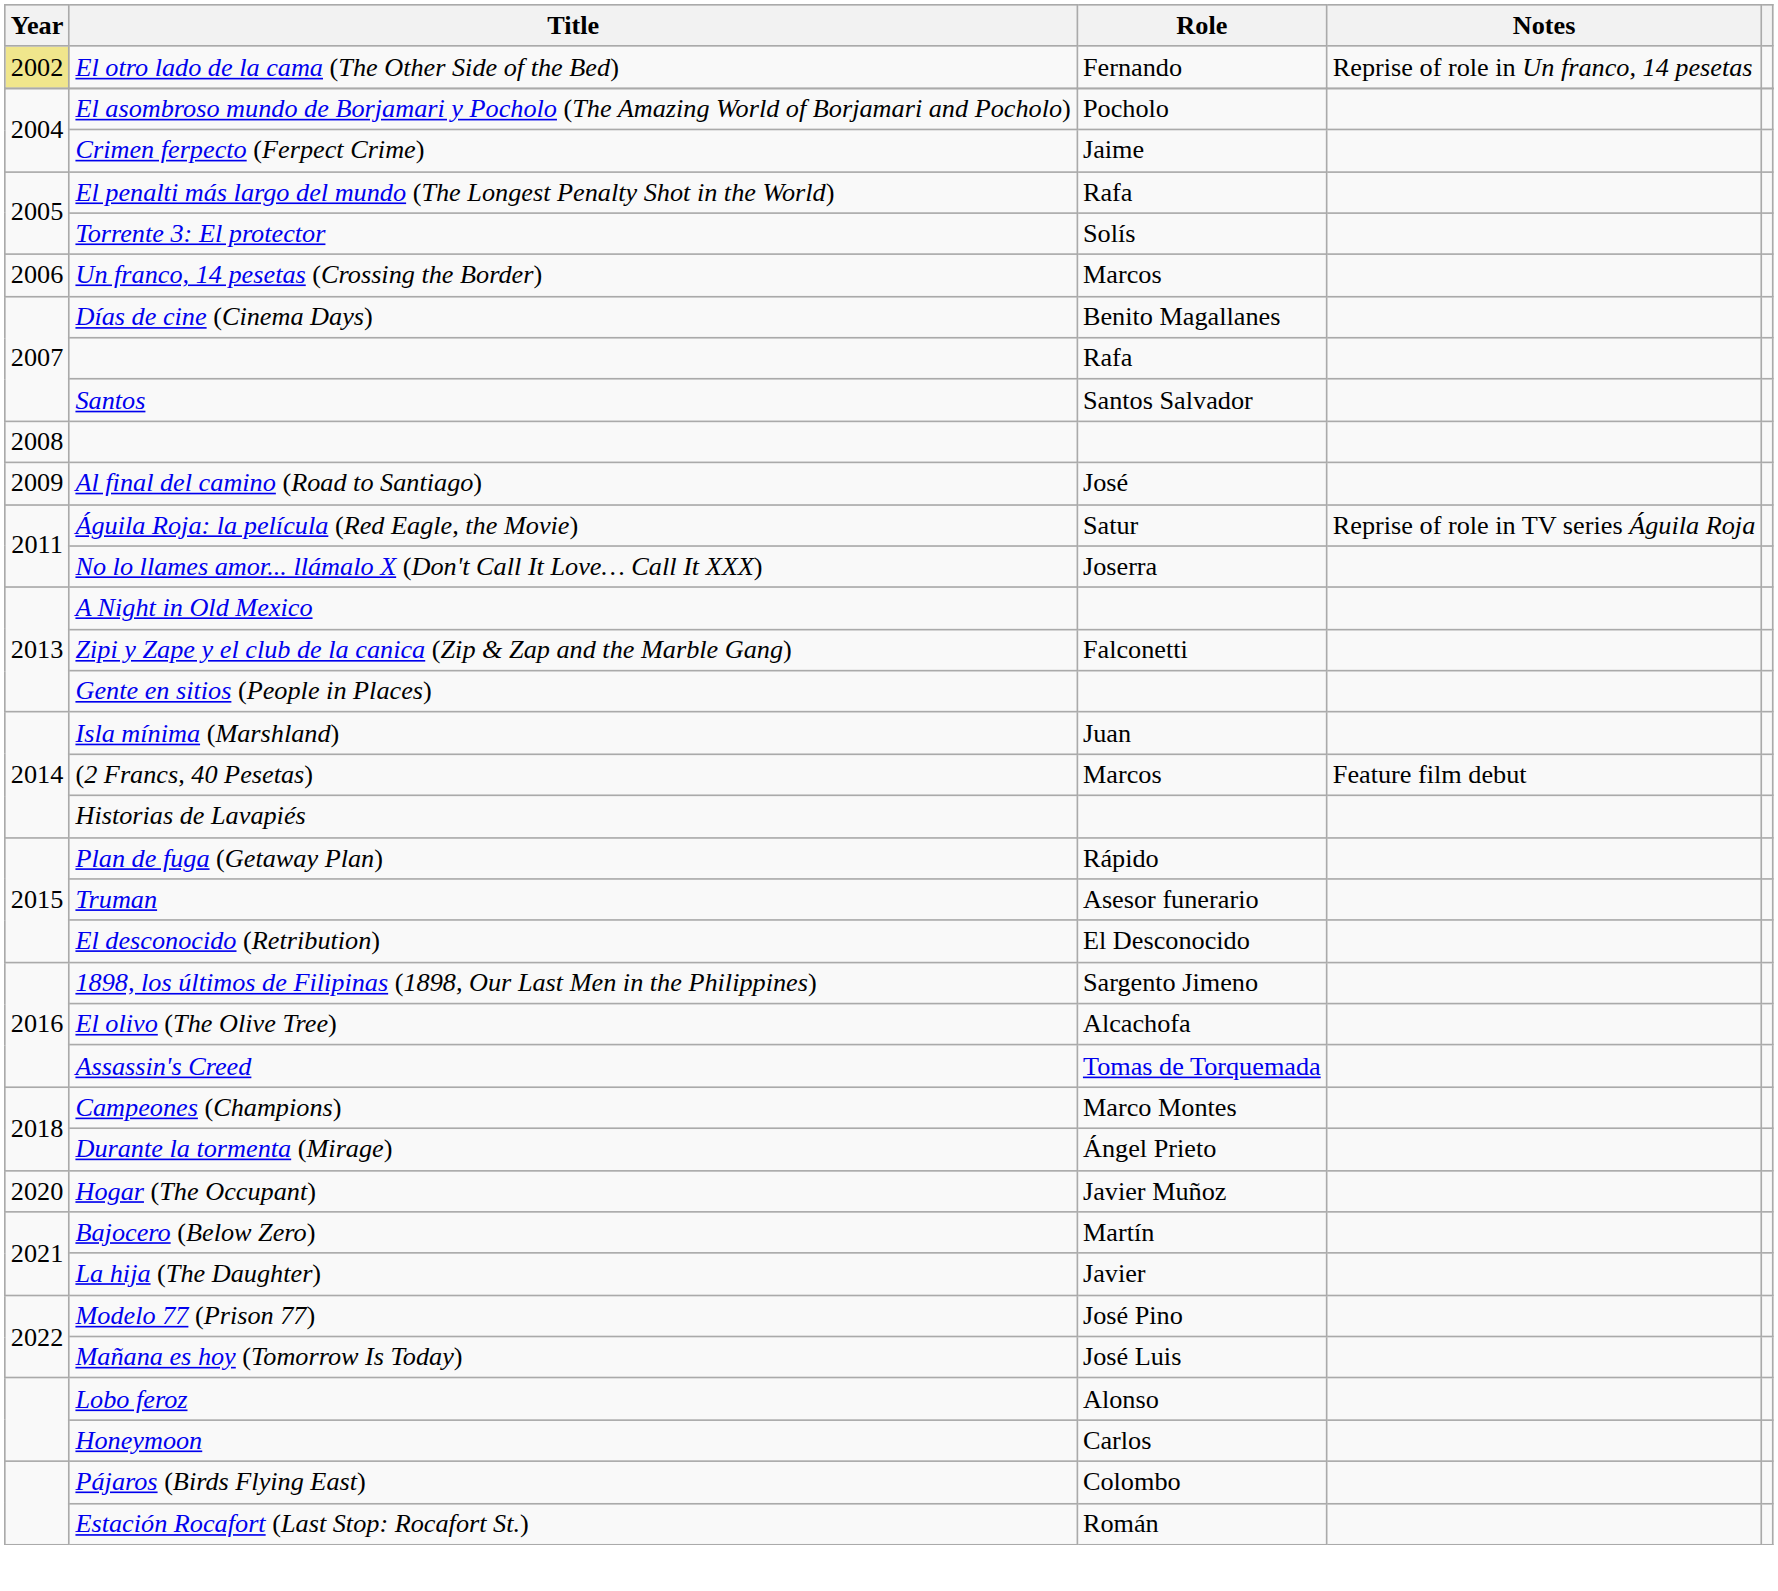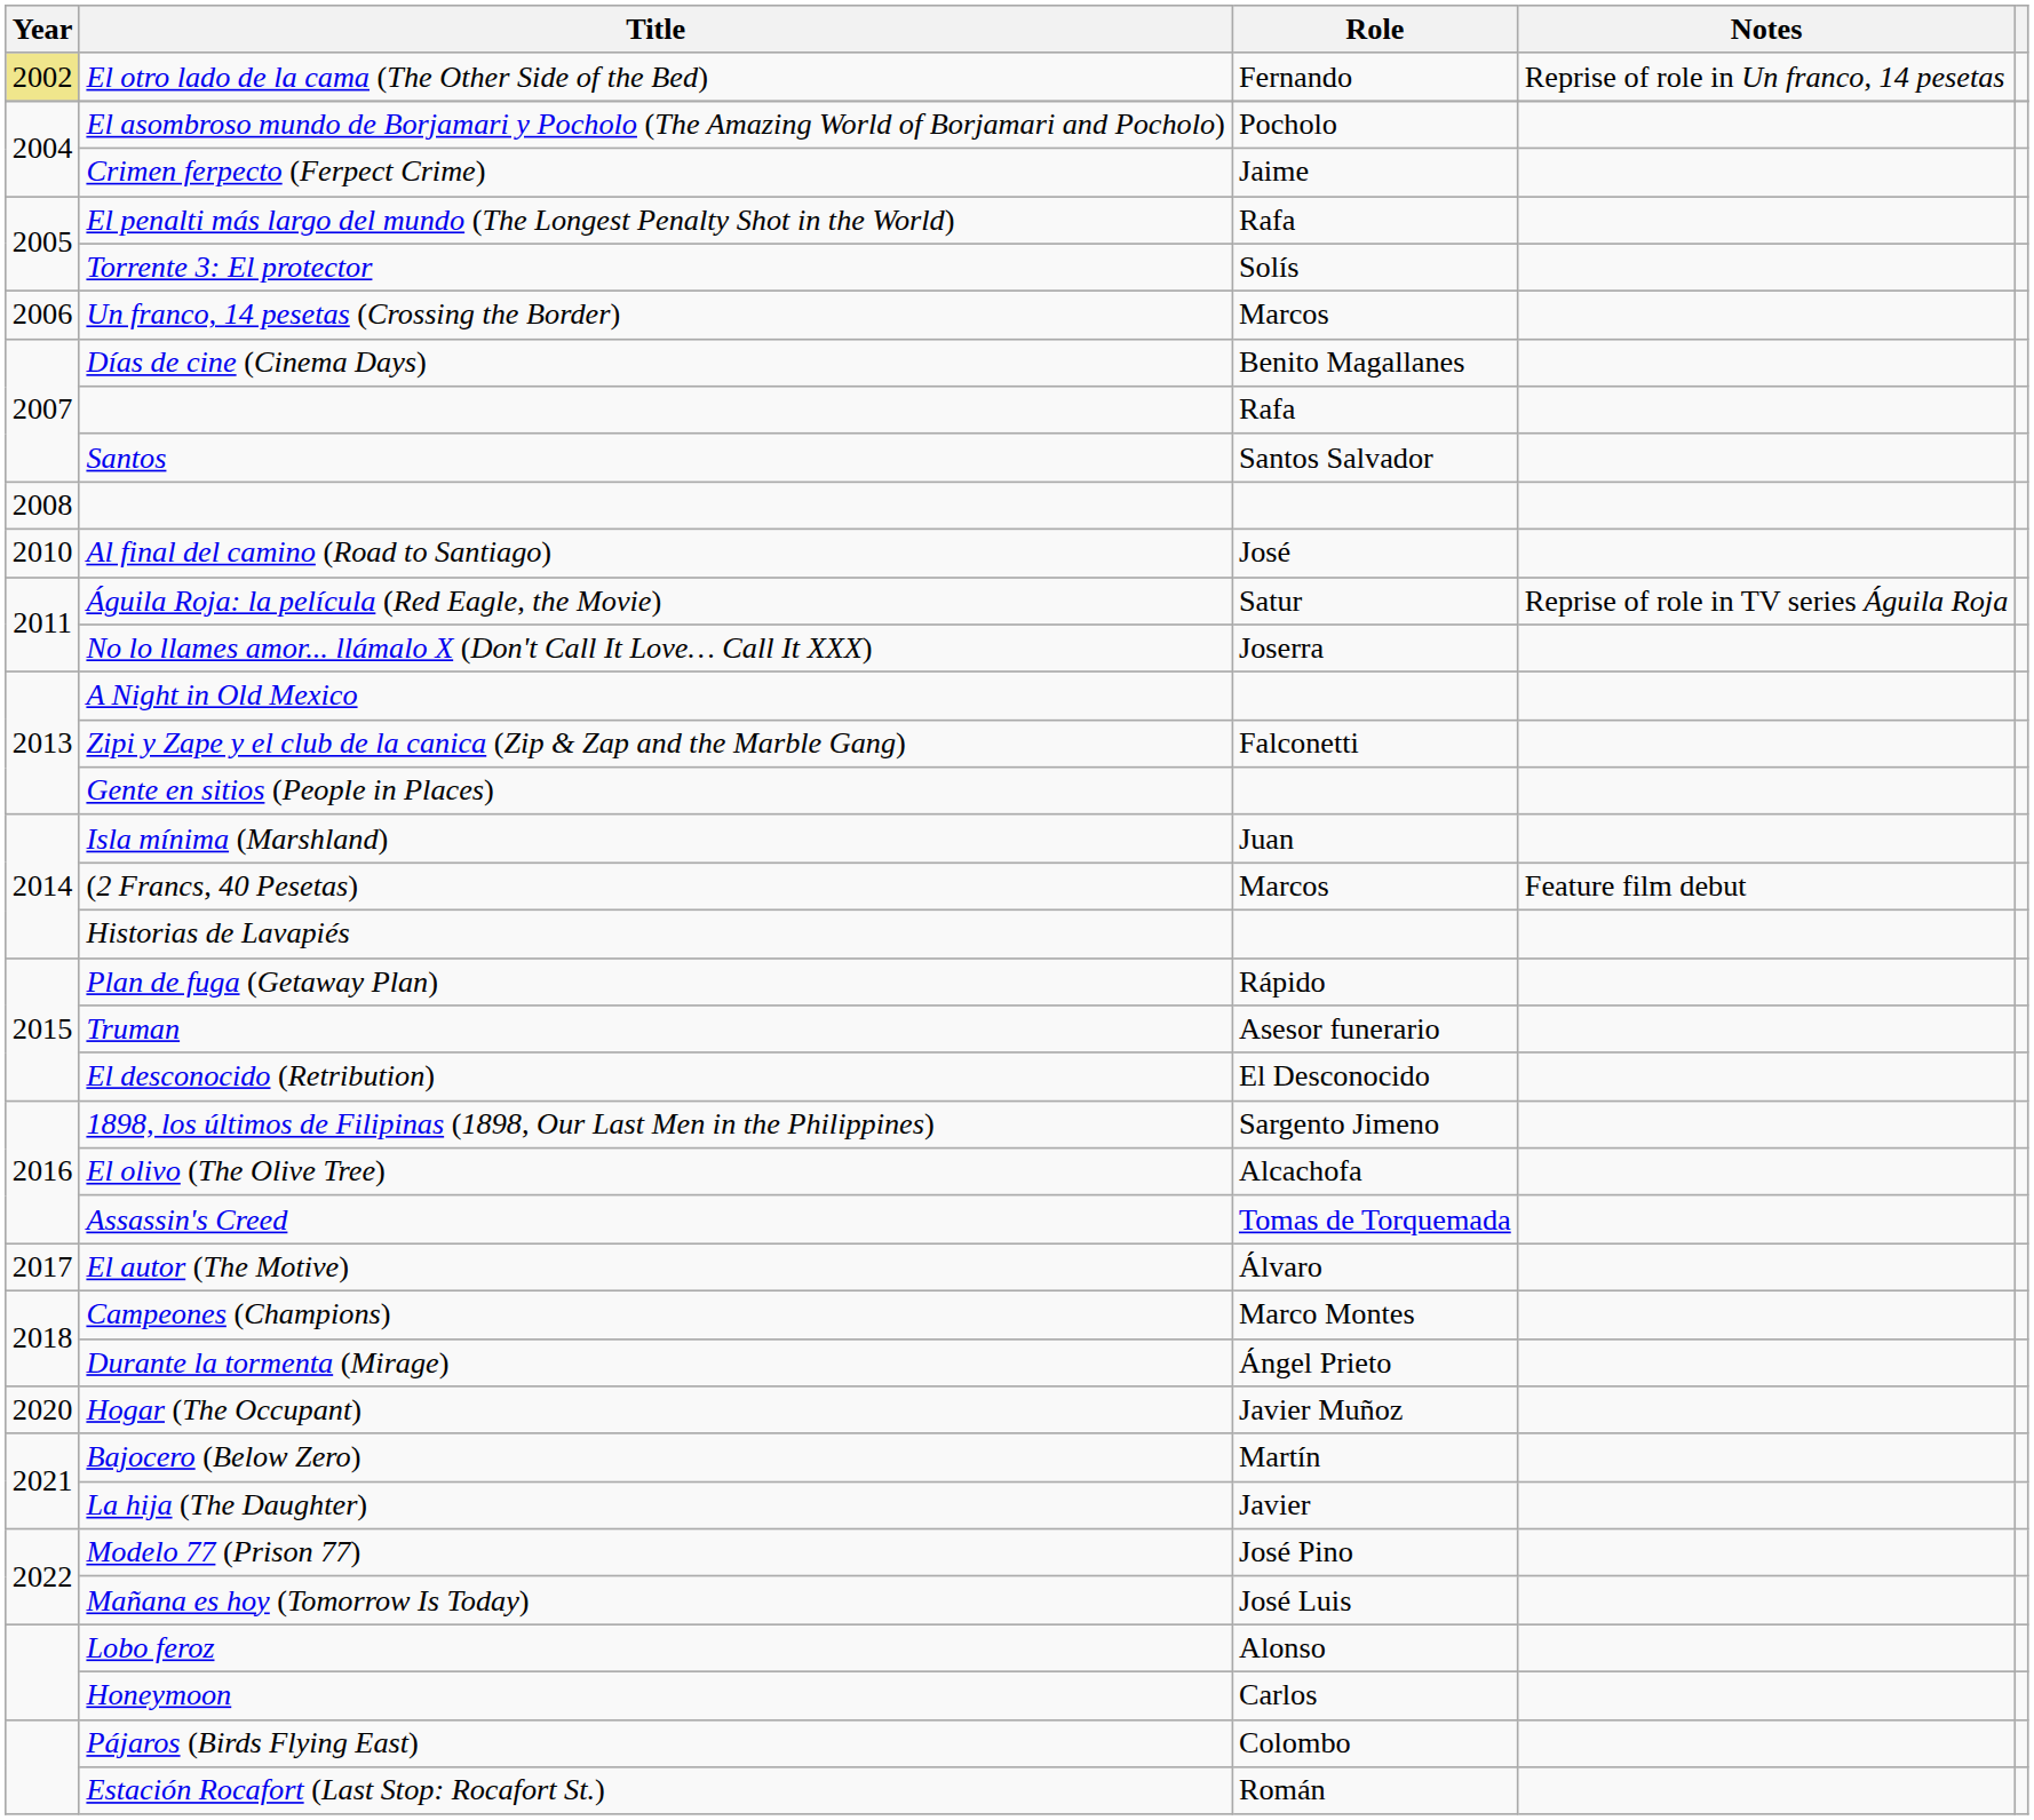 <table class="wikitable sortable">
 <tr>
 <th>Year</th>
 <th>Title</th>
 <th>Role</th>
 <th>Notes</th>
 <th class = "unsortable"></th>
 </tr>
 <tr>
 <td align = "center" style="background: khaki;">2002</td>
 <td><em><a href='#'>El otro lado de la cama</a></em> (<em>The Other Side of the Bed</em>)</td>
 <td>Fernando</td>
 <td>Reprise of role in <em>Un franco, 14 pesetas</em></td>
 <td aligN = "center"></td>
 </tr>
 <tr>
 </tr>
 <tr>
 </tr>
 <tr>
 <td align = "center" rowspan = "2">2004</td>
 <td><em><a href='#'>El asombroso mundo de Borjamari y Pocholo</a></em> (<em>The Amazing World of Borjamari and Pocholo</em>)</td>
 <td>Pocholo</td>
 <td></td>
 <td align = "center"></td>
 </tr>
 <tr>
 <td><em><a href='#'>Crimen ferpecto</a></em> (<em>Ferpect Crime</em>)</td>
 <td>Jaime</td>
 <td></td>
 <td align = "center"></td>
 </tr>
 <tr>
 <td align= "center" rowspan = "2">2005</td>
 <td><em><a href='#'>El penalti más largo del mundo</a></em> (<em>The Longest Penalty Shot in the World</em>)</td>
 <td>Rafa</td>
 <td></td>
 <td align = "center"></td>
 </tr>
 <tr>
 <td><em><a href='#'>Torrente 3: El protector</a></em></td>
 <td>Solís</td>
 <td></td>
 <td align = "center"></td>
 </tr>
 <tr>
 <td align = "center">2006</td>
 <td><em><a href='#'>Un franco, 14 pesetas</a></em> (<em>Crossing the Border</em>)</td>
 <td>Marcos</td>
 <td></td>
 <td align = "center"></td>
 </tr>
 <tr>
 <td align = "center" rowspan = "3">2007</td>
 <td><em><a href='#'>Días de cine</a></em> (<em>Cinema Days</em>)</td>
 <td>Benito Magallanes</td>
 <td></td>
 <td align = "center"></td>
 </tr>
 <tr>
 <td><em></em></td>
 <td>Rafa</td>
 <td></td>
 <td align = "center"></td>
 </tr>
 <tr>
 <td><em><a href='#'>Santos</a></em></td>
 <td>Santos Salvador</td>
 <td></td>
 <td align = "center"></td>
 </tr>
 <tr>
 <td align = "center">2008</td>
 <td><em></em></td>
 <td></td>
 <td></td>
 <td align = "center"></td>
 </tr>
 <tr>
-<td align = "center">2009</td>
+<td align = "center">2010</td>
 <td><em><a href='#'>Al final del camino</a></em> (<em>Road to Santiago</em>)</td>
 <td>José</td>
 <td></td>
 <td align = "center"></td>
 </tr>
 <tr>
 <td rowspan = "2" align = "center">2011</td>
 <td><em><a href='#'>Águila Roja: la película</a></em> (<em>Red Eagle, the Movie</em>)</td>
 <td>Satur</td>
 <td>Reprise of role in TV series <em>Águila Roja</em></td>
 <td align = "center"></td>
 </tr>
 <tr>
 <td><em><a href='#'>No lo llames amor... llámalo X</a></em> (<em>Don't Call It Love… Call It XXX</em>)</td>
 <td>Joserra</td>
 <td></td>
 <td align = "center"></td>
 </tr>
 <tr>
 <td rowspan="3" align = "center">2013</td>
 <td><em><a href='#'>A Night in Old Mexico</a></em></td>
 <td></td>
 <td></td>
 <td align = "center"></td>
 </tr>
 <tr>
 <td><em><a href='#'>Zipi y Zape y el club de la canica</a></em> (<em>Zip & Zap and the Marble Gang</em>)</td>
 <td>Falconetti</td>
 <td></td>
 <td align = "center"></td>
 </tr>
 <tr>
 <td><em><a href='#'>Gente en sitios</a></em> (<em>People in Places</em>)</td>
 <td></td>
 <td></td>
 <td align = "center"></td>
 </tr>
 <tr>
 <td rowspan="3" align = "center">2014</td>
 <td><em><a href='#'>Isla mínima</a></em> (<em>Marshland</em>)</td>
 <td>Juan</td>
 <td></td>
 <td align = "center"></td>
 </tr>
 <tr>
 <td><em></em> (<em>2 Francs, 40 Pesetas</em>)</td>
 <td>Marcos</td>
 <td>Feature film debut</td>
 <td align = "center"></td>
 </tr>
 <tr>
 <td><em>Historias de Lavapiés</em></td>
 <td></td>
 <td></td>
 <td align = "center"></td>
 </tr>
 <tr>
 <td rowspan="3" align = "center">2015</td>
 <td><em><a href='#'>Plan de fuga</a></em> (<em>Getaway Plan</em>)</td>
 <td>Rápido</td>
 <td></td>
 <td align = "center"></td>
 </tr>
 <tr>
 <td><em><a href='#'>Truman</a></em></td>
 <td>Asesor funerario</td>
 <td></td>
 <td align = "center"></td>
 </tr>
 <tr>
 <td><em><a href='#'>El desconocido</a></em> (<em>Retribution</em>)</td>
 <td>El Desconocido</td>
 <td></td>
 <td align = "center"></td>
 </tr>
 <tr>
 <td rowspan="3" align = "center">2016</td>
 <td><em><a href='#'>1898, los últimos de Filipinas</a></em> (<em>1898, Our Last Men in the Philippines</em>)</td>
 <td>Sargento Jimeno</td>
 <td></td>
 <td align = "center"></td>
 </tr>
 <tr>
 <td><em><a href='#'>El olivo</a></em> (<em>The Olive Tree</em>)</td>
 <td>Alcachofa</td>
 <td></td>
 <td align = "center"></td>
 </tr>
 <tr>
 <td><em><a href='#'>Assassin's Creed</a></em></td>
 <td><a href='#'>Tomas de Torquemada</a></td>
 <td></td>
 <td align = "center"></td>
 </tr>
 <tr>
+<td align = "center">2017</td>
+<td><em><a href='#'>El autor</a></em> (<em>The Motive</em>)</td>
+<td>Álvaro</td>
+<td></td>
+<td align = "center"></td>
+</tr>
+<tr>
 <td rowspan="2" align = "center">2018</td>
 <td><em><a href='#'>Campeones</a></em> (<em>Champions</em>)</td>
 <td>Marco Montes</td>
 <td></td>
 <td align = "center"></td>
 </tr>
 <tr>
 <td><em><a href='#'>Durante la tormenta</a></em> (<em>Mirage</em>)</td>
 <td>Ángel Prieto</td>
 <td></td>
 <td align = "center"></td>
 </tr>
 <tr>
 <td align = "center">2020</td>
 <td><em><a href='#'>Hogar</a></em> (<em>The Occupant</em>)</td>
 <td>Javier Muñoz</td>
 <td></td>
 <td align = "center"></td>
 </tr>
 <tr>
 <td align = "center" rowspan="2">2021</td>
 <td><a href='#'><em>Bajocero</em></a> (<em>Below Zero</em>)</td>
 <td>Martín</td>
 <td></td>
 <td align = "center"></td>
 </tr>
 <tr>
 <td><em><a href='#'>La hija</a></em> (<em>The Daughter</em>)</td>
 <td>Javier</td>
 <td></td>
 <td align = "center"></td>
 </tr>
 <tr>
 <td rowspan = "2" align = "center">2022</td>
 <td><em><a href='#'>Modelo 77</a></em> (<em>Prison 77</em>)</td>
 <td>José Pino</td>
 <td></td>
 <td align = "center"></td>
 </tr>
 <tr>
 <td><em><a href='#'>Mañana es hoy</a></em> (<em>Tomorrow Is Today</em>)</td>
 <td>José Luis</td>
 <td></td>
 <td align = "center"></td>
 </tr>
 <tr>
 <td rowspan = "2"></td>
 <td><em><a href='#'>Lobo feroz</a></em></td>
 <td>Alonso</td>
 <td></td>
 <td></td>
 </tr>
 <tr>
 <td><em><a href='#'>Honeymoon</a></em></td>
 <td>Carlos</td>
 <td></td>
 <td></td>
 </tr>
 <tr>
 <td rowspan = "2"></td>
 <td><em><a href='#'>Pájaros</a></em> (<em>Birds Flying East</em>)</td>
 <td>Colombo</td>
 <td></td>
 <td></td>
 </tr>
 <tr>
 <td><em><a href='#'>Estación Rocafort</a></em> (<em>Last Stop: Rocafort St.</em>)</td>
 <td>Román</td>
 <td></td>
 <td align = "center"></td>
 </tr>
 </table>
